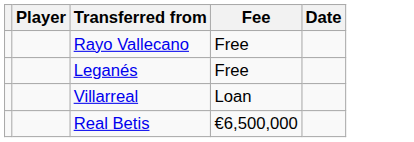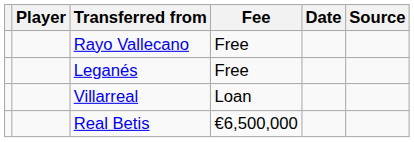 <table class="wikitable plainrowheaders sortable">
 <tr>
 <th></th>
 <th scope="col">Player</th>
 <th>Transferred from</th>
 <th style="width: 65px;">Fee</th>
 <th scope="col">Date</th>
+<th scope="col">Source</th>
 </tr>
 <tr>
 <td align="center"></td>
 <td></td>
 <td> <a href='#'>Rayo Vallecano</a></td>
 <td>Free</td>
+<td></td>
 <td></td>
 </tr>
 <tr>
 <td align="center"></td>
 <td></td>
 <td> <a href='#'>Leganés</a></td>
 <td>Free</td>
 <td></td>
+<td></td>
 </tr>
 <tr>
 <td align="center"></td>
 <td></td>
 <td> <a href='#'>Villarreal</a></td>
 <td>Loan</td>
+<td></td>
 <td></td>
 </tr>
 <tr>
 <td align="center"></td>
 <td></td>
 <td> <a href='#'>Real Betis</a></td>
 <td>€6,500,000</td>
 <td></td>
+<td></td>
 </tr>
 </table>
